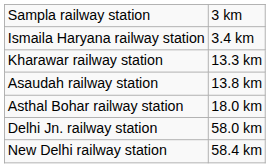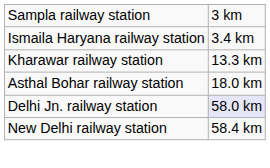 <table class="wikitable">
 <tr>
 <td>Sampla railway station</td>
 <td>3 km</td>
 </tr>
 <tr>
 <td>Ismaila Haryana railway station</td>
 <td>3.4 km</td>
 </tr>
 <tr>
 <td>Kharawar railway station</td>
 <td>13.3 km</td>
 </tr>
 <tr>
-<td>Asaudah railway station</td>
-<td>13.8 km</td>
-</tr>
-<tr>
 <td>Asthal Bohar railway station</td>
 <td>18.0 km</td>
 </tr>
 <tr>
 <td>Delhi Jn. railway station</td>
-<td>58.0 km</td>
+<td style="background: lavender;">58.0 km</td>
 </tr>
 <tr>
 <td>New Delhi railway station</td>
 <td>58.4 km</td>
 </tr>
 </table>
